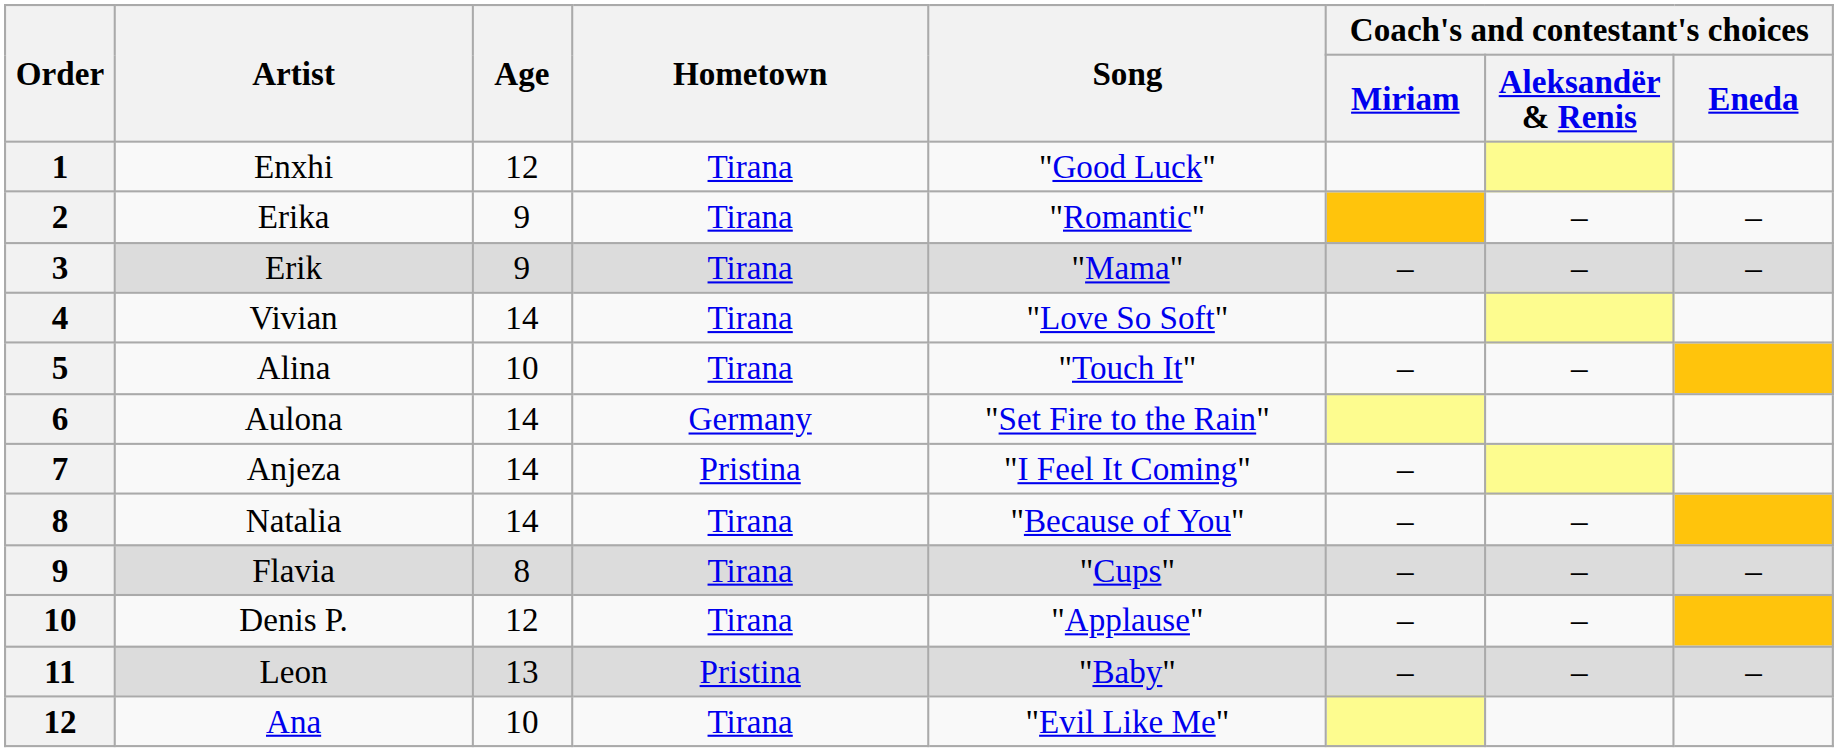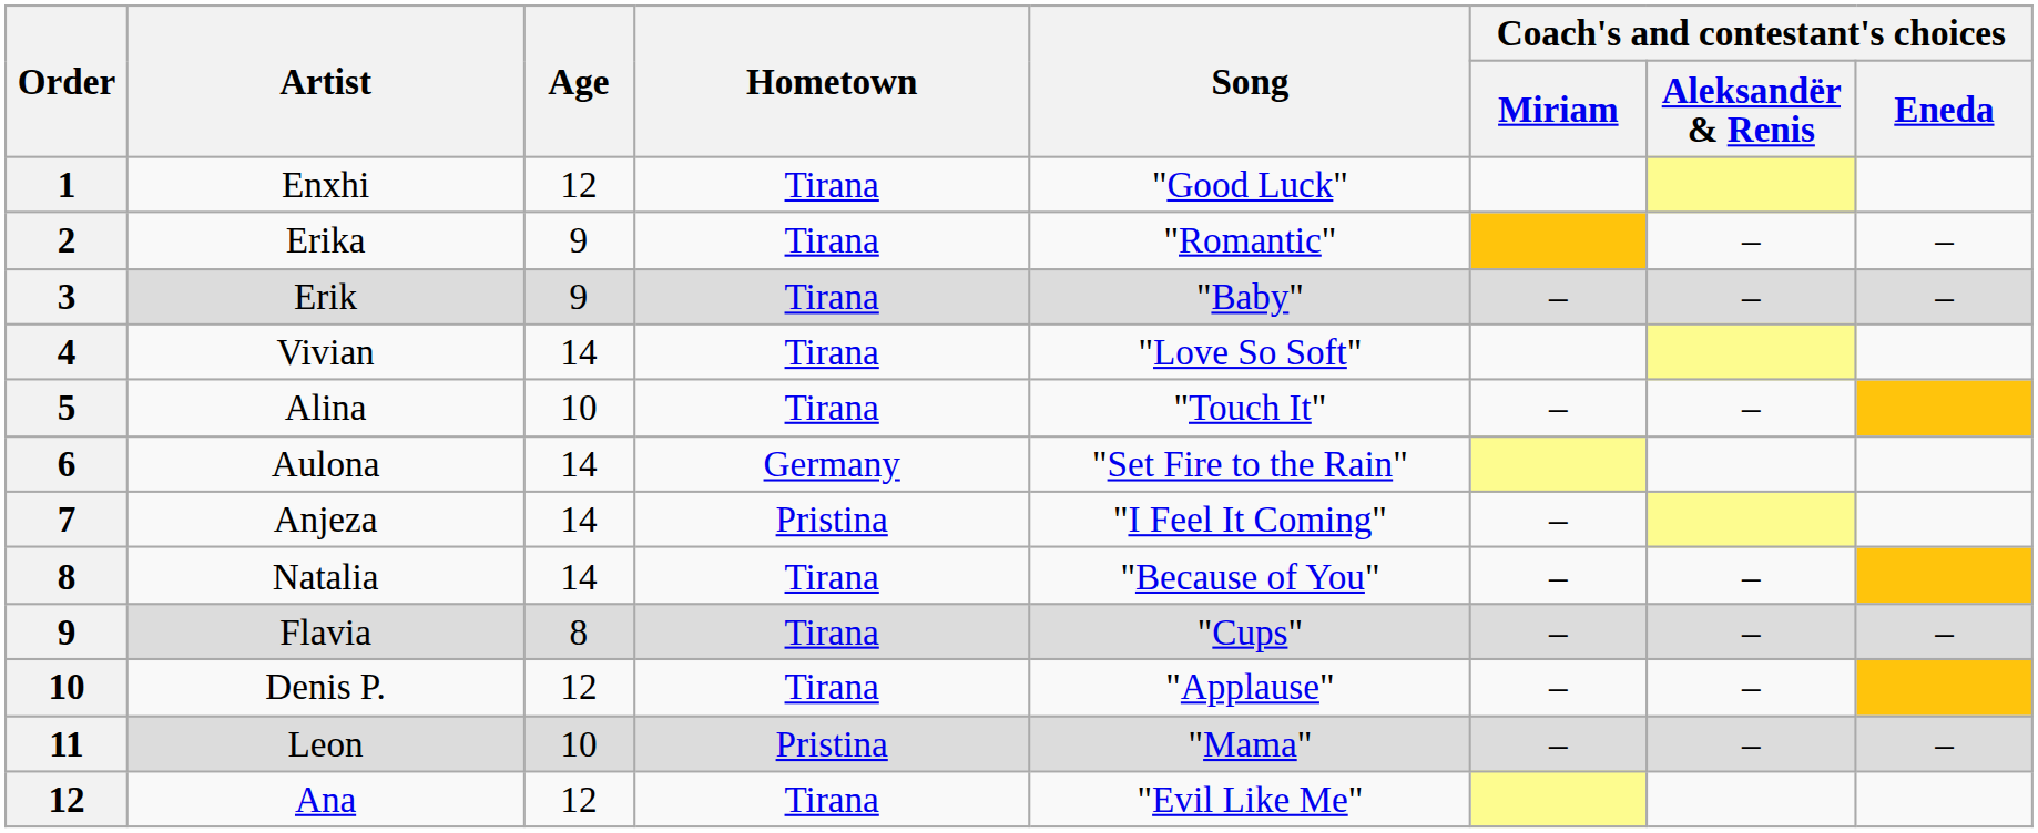 <table class="wikitable" style="text-align:center; line-height:17px; width:100%;">
 <tr>
 <th scope="col" rowspan=2 width="04%">Order</th>
 <th scope="col" rowspan=2 width="18%">Artist</th>
 <th scope="col" rowspan=2 width="05%">Age</th>
 <th scope="col" rowspan=2 width="18%">Hometown</th>
 <th scope="col" rowspan=2 width="20%">Song</th>
 <th scope="col" colspan=3 width="24%">Coach's and contestant's choices</th>
 </tr>
 <tr>
 <th width="08%"><a href='#'>Miriam</a></th>
 <th width="08%"><a href='#'>Aleksandër</a> & <a href='#'>Renis</a></th>
 <th width="08%"><a href='#'>Eneda</a></th>
 </tr>
 <tr>
 <th>1</th>
 <td>Enxhi</td>
 <td>12</td>
 <td><a href='#'>Tirana</a></td>
 <td>"<a href='#'>Good Luck</a>"</td>
 <td><strong></strong></td>
 <td style="background: #fdfc8f;"><strong></strong></td>
 <td><strong></strong></td>
 </tr>
 <tr>
 <th>2</th>
 <td>Erika</td>
 <td>9</td>
 <td><a href='#'>Tirana</a></td>
 <td>"<a href='#'>Romantic</a>"</td>
 <td style="background: #ffc40c;"><strong></strong></td>
 <td>–</td>
 <td>–</td>
 </tr>
 <tr style="background: #DCDCDC;" |>
 <th>3</th>
 <td>Erik</td>
 <td>9</td>
 <td><a href='#'>Tirana</a></td>
-<td>"<a href='#'>Mama</a>"</td>
+<td>"<a href='#'>Baby</a>"</td>
 <td>–</td>
 <td>–</td>
 <td>–</td>
 </tr>
 <tr>
 <th>4</th>
 <td>Vivian</td>
 <td>14</td>
 <td><a href='#'>Tirana</a></td>
 <td>"<a href='#'>Love So Soft</a>"</td>
 <td><strong></strong></td>
 <td style="background: #fdfc8f;"><strong></strong></td>
 <td><strong></strong></td>
 </tr>
 <tr>
 <th>5</th>
 <td>Alina</td>
 <td>10</td>
 <td><a href='#'>Tirana</a></td>
 <td>"<a href='#'>Touch It</a>"</td>
 <td>–</td>
 <td>–</td>
 <td style="background: #ffc40c;"><strong></strong></td>
 </tr>
 <tr>
 <th>6</th>
 <td>Aulona</td>
 <td>14</td>
 <td><a href='#'>Germany</a></td>
 <td>"<a href='#'>Set Fire to the Rain</a>"</td>
 <td style="background: #fdfc8f;"><strong></strong></td>
 <td><strong></strong></td>
 <td><strong></strong></td>
 </tr>
 <tr>
 <th>7</th>
 <td>Anjeza</td>
 <td>14</td>
 <td><a href='#'>Pristina</a></td>
 <td>"<a href='#'>I Feel It Coming</a>"</td>
 <td>–</td>
 <td style="background: #fdfc8f;"><strong></strong></td>
 <td><strong></strong></td>
 </tr>
 <tr>
 <th>8</th>
 <td>Natalia</td>
 <td>14</td>
 <td><a href='#'>Tirana</a></td>
 <td>"<a href='#'>Because of You</a>"</td>
 <td>–</td>
 <td>–</td>
 <td style="background: #ffc40c;"><strong></strong></td>
 </tr>
 <tr style="background: #DCDCDC;" |>
 <th>9</th>
 <td>Flavia</td>
 <td>8</td>
 <td><a href='#'>Tirana</a></td>
 <td>"<a href='#'>Cups</a>"</td>
 <td>–</td>
 <td>–</td>
 <td>–</td>
 </tr>
 <tr>
 <th>10</th>
 <td>Denis P.</td>
 <td>12</td>
 <td><a href='#'>Tirana</a></td>
 <td>"<a href='#'>Applause</a>"</td>
 <td>–</td>
 <td>–</td>
 <td style="background: #ffc40c;"><strong></strong></td>
 </tr>
 <tr style="background: #DCDCDC;" |>
 <th>11</th>
 <td>Leon</td>
-<td>13</td>
+<td>10</td>
 <td><a href='#'>Pristina</a></td>
-<td>"<a href='#'>Baby</a>"</td>
+<td>"<a href='#'>Mama</a>"</td>
 <td>–</td>
 <td>–</td>
 <td>–</td>
 </tr>
 <tr>
 <th>12</th>
 <td><a href='#'>Ana</a></td>
-<td>10</td>
+<td>12</td>
 <td><a href='#'>Tirana</a></td>
 <td>"<a href='#'>Evil Like Me</a>"</td>
 <td style="background: #fdfc8f;"><strong></strong></td>
 <td><strong></strong></td>
 <td><strong></strong></td>
 </tr>
 </table>
